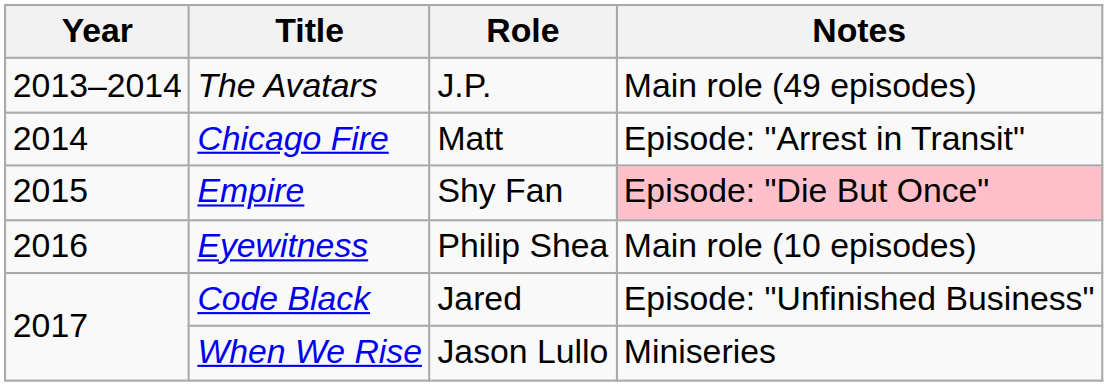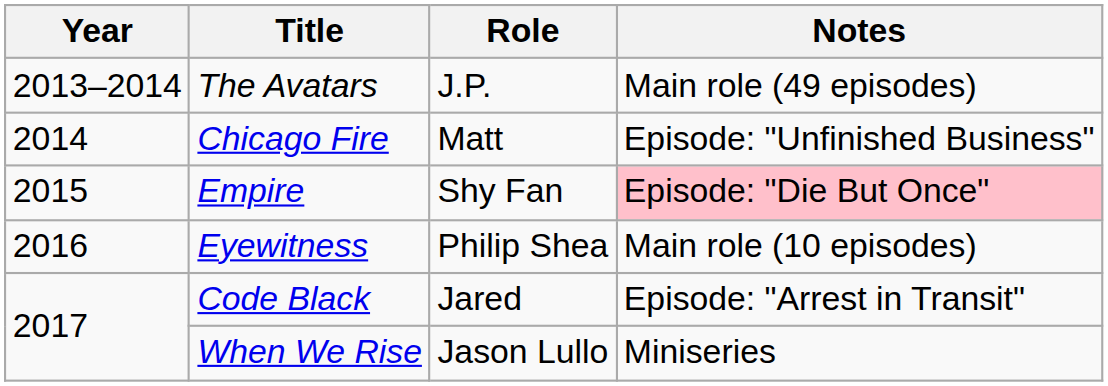 <table class="wikitable sortable">
 <tr>
 <th>Year</th>
 <th>Title</th>
 <th>Role</th>
 <th class="unsortable">Notes</th>
 </tr>
 <tr>
 <td>2013–2014</td>
 <td><em>The Avatars</em></td>
 <td>J.P.</td>
 <td>Main role (49 episodes)</td>
 </tr>
 <tr>
 <td>2014</td>
 <td><em><a href='#'>Chicago Fire</a></em></td>
 <td>Matt</td>
-<td>Episode: "Arrest in Transit"</td>
+<td>Episode: "Unfinished Business"</td>
 </tr>
 <tr>
 <td>2015</td>
 <td><em><a href='#'>Empire</a></em></td>
 <td>Shy Fan</td>
 <td style="background: pink;">Episode: "Die But Once"</td>
 </tr>
 <tr>
 <td>2016</td>
 <td><em><a href='#'>Eyewitness</a></em></td>
 <td>Philip Shea</td>
 <td>Main role (10 episodes)</td>
 </tr>
 <tr>
 <td rowspan="2">2017</td>
 <td><em><a href='#'>Code Black</a></em></td>
 <td>Jared</td>
-<td>Episode: "Unfinished Business"</td>
+<td>Episode: "Arrest in Transit"</td>
 </tr>
 <tr>
 <td><em><a href='#'>When We Rise</a></em></td>
 <td>Jason Lullo</td>
 <td>Miniseries</td>
 </tr>
 </table>
